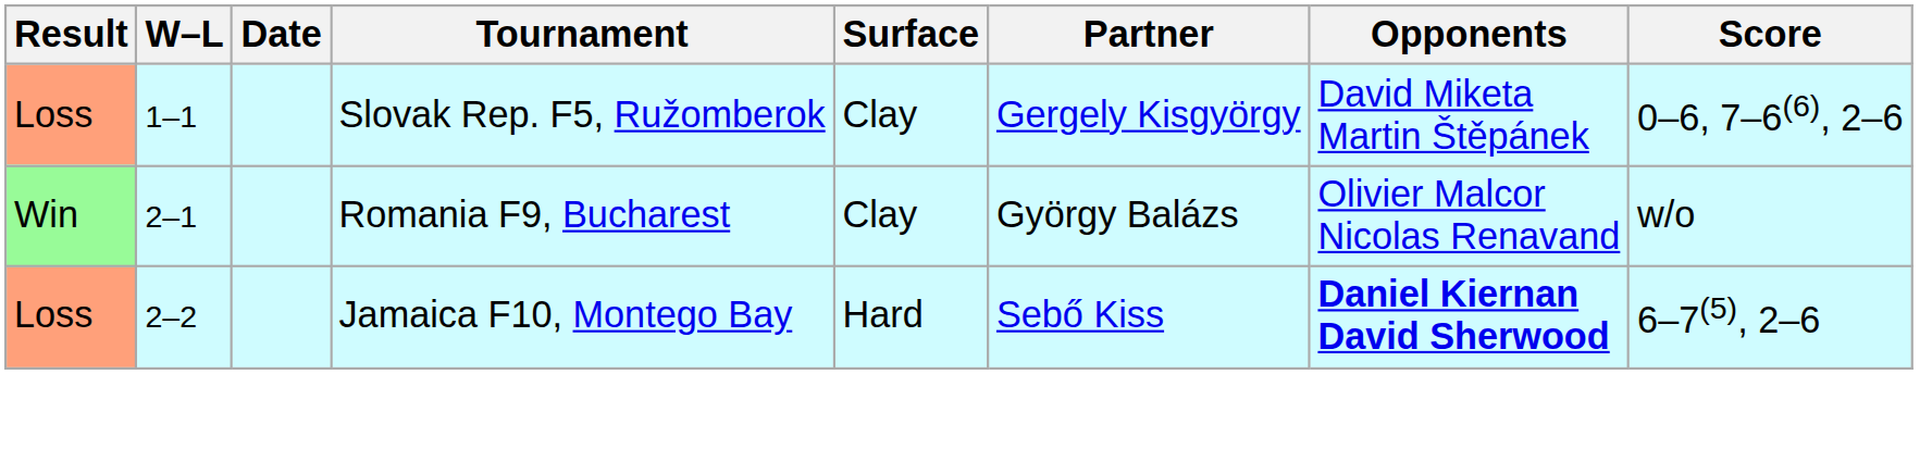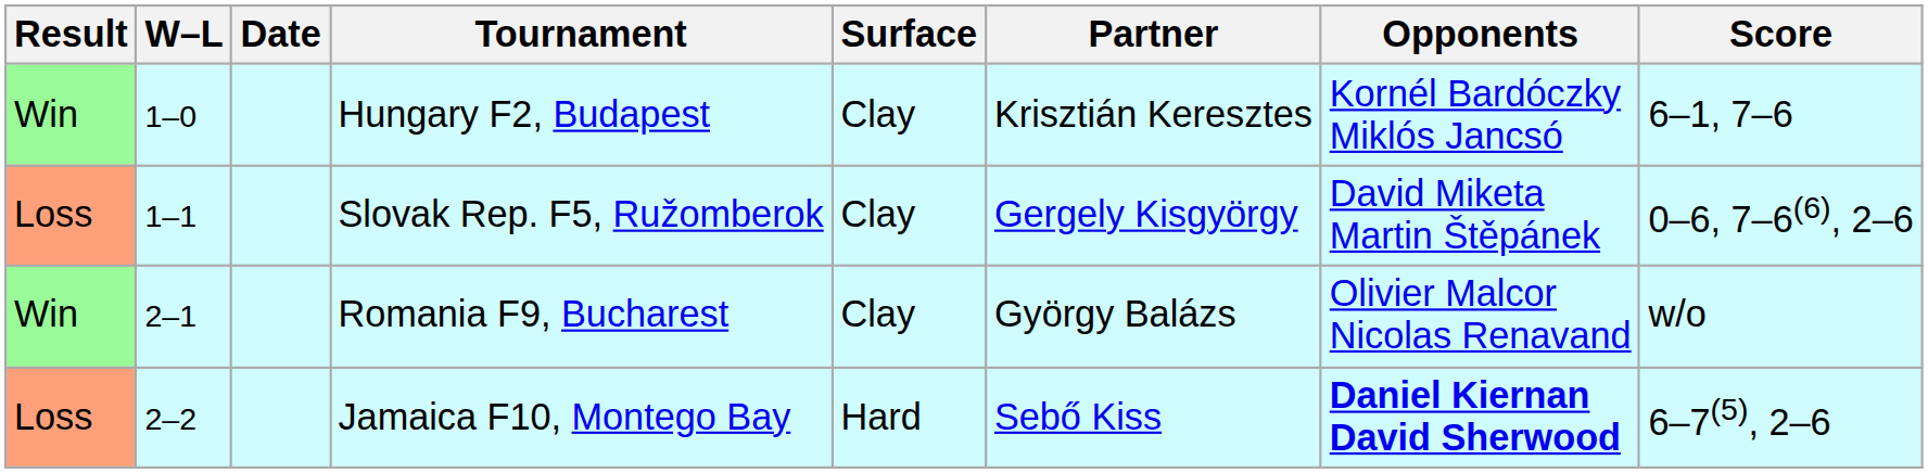 <table class="sortable wikitable">
 <tr>
 <th>Result</th>
 <th class="unsortable">W–L</th>
 <th>Date</th>
 <th>Tournament</th>
 <th>Surface</th>
 <th>Partner</th>
 <th>Opponents</th>
 <th class="unsortable">Score</th>
+</tr>
+<tr style="background:#cffcff;">
+<td style="background:#98fb98;">Win</td>
+<td><small>1–0</small></td>
+<td></td>
+<td>Hungary F2, <a href='#'>Budapest</a></td>
+<td>Clay</td>
+<td> Krisztián Keresztes</td>
+<td> <a href='#'>Kornél Bardóczky</a> <br>  <a href='#'>Miklós Jancsó</a></td>
+<td>6–1, 7–6</td>
 </tr>
 <tr style="background:#cffcff;">
 <td style="background:#ffa07a;">Loss</td>
 <td><small>1–1</small></td>
 <td></td>
 <td>Slovak Rep. F5, <a href='#'>Ružomberok</a></td>
 <td>Clay</td>
 <td> <a href='#'>Gergely Kisgyörgy</a></td>
 <td> <a href='#'>David Miketa</a> <br>  <a href='#'>Martin Štěpánek</a></td>
 <td>0–6, 7–6<sup>(6)</sup>, 2–6</td>
 </tr>
 <tr style="background:#cffcff;">
 <td style="background:#98fb98;">Win</td>
 <td><small>2–1</small></td>
 <td></td>
 <td>Romania F9, <a href='#'>Bucharest</a></td>
 <td>Clay</td>
 <td> György Balázs</td>
 <td> <a href='#'>Olivier Malcor</a> <br>  <a href='#'>Nicolas Renavand</a></td>
 <td>w/o</td>
 </tr>
 <tr style="background:#cffcff;">
 <td style="background:#ffa07a;">Loss</td>
 <td><small>2–2</small></td>
 <td></td>
 <td>Jamaica F10, <a href='#'>Montego Bay</a></td>
 <td>Hard</td>
 <td> <a href='#'>Sebő Kiss</a></td>
 <td><strong> <a href='#'>Daniel Kiernan</a> <br>  <a href='#'>David Sherwood</a></strong></td>
 <td>6–7<sup>(5)</sup>, 2–6</td>
 </tr>
 </table>
